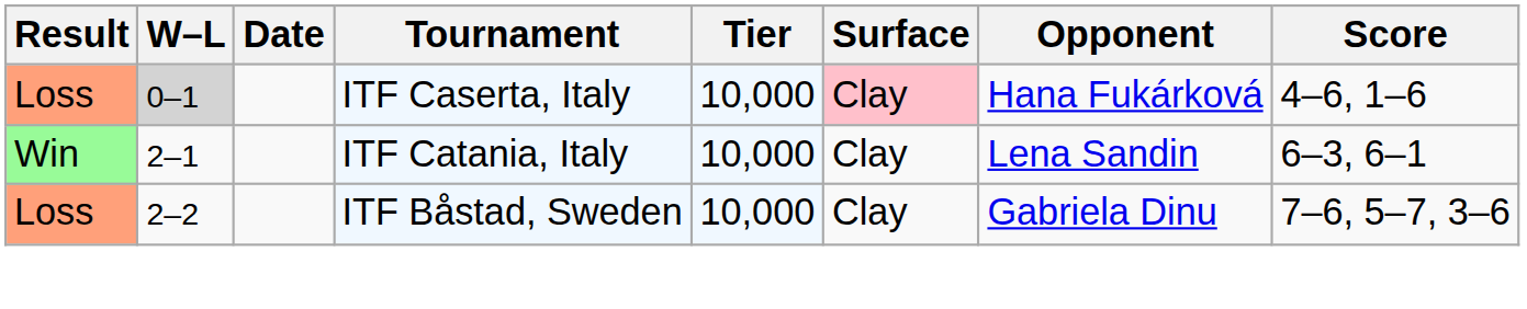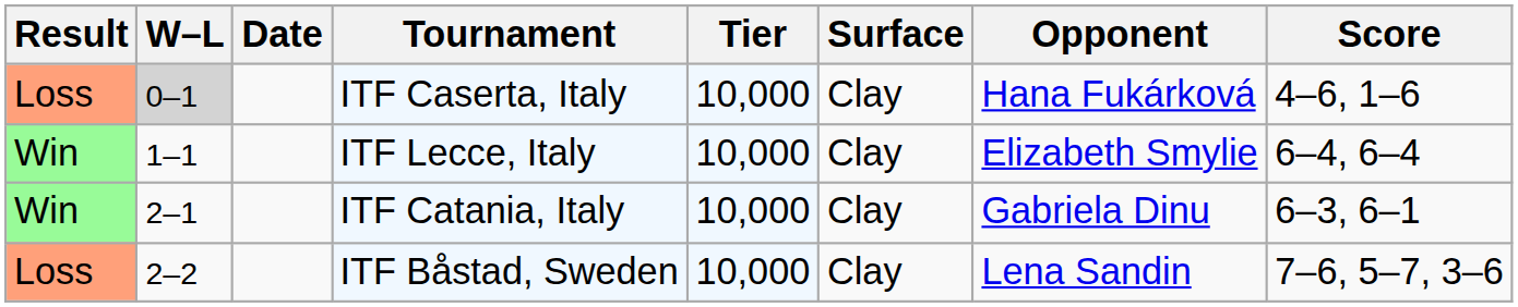 <table class="sortable wikitable">
 <tr>
 <th>Result</th>
 <th class="unsortable">W–L</th>
 <th>Date</th>
 <th>Tournament</th>
 <th>Tier</th>
 <th>Surface</th>
 <th>Opponent</th>
 <th class="unsortable">Score</th>
 </tr>
 <tr>
 <td style="background:#ffa07a;">Loss</td>
 <td style="background: lightgrey;"><small>0–1</small></td>
 <td></td>
 <td style="background:#f0f8ff;">ITF Caserta, Italy</td>
 <td style="background:#f0f8ff;">10,000</td>
-<td style="background: pink;">Clay</td>
+<td>Clay</td>
 <td> <a href='#'>Hana Fukárková</a></td>
 <td>4–6, 1–6</td>
+</tr>
+<tr>
+<td style="background:#98fb98;">Win</td>
+<td><small>1–1</small></td>
+<td></td>
+<td style="background:#f0f8ff;">ITF Lecce, Italy</td>
+<td style="background:#f0f8ff;">10,000</td>
+<td>Clay</td>
+<td> <a href='#'>Elizabeth Smylie</a></td>
+<td>6–4, 6–4</td>
 </tr>
 <tr>
 <td style="background:#98fb98;">Win</td>
 <td><small>2–1</small></td>
 <td></td>
 <td style="background:#f0f8ff;">ITF Catania, Italy</td>
 <td style="background:#f0f8ff;">10,000</td>
 <td>Clay</td>
-<td> <a href='#'>Lena Sandin</a></td>
+<td> <a href='#'>Gabriela Dinu</a></td>
 <td>6–3, 6–1</td>
 </tr>
 <tr>
 <td style="background:#ffa07a;">Loss</td>
 <td><small>2–2</small></td>
 <td></td>
 <td style="background:#f0f8ff;">ITF Båstad, Sweden</td>
 <td style="background:#f0f8ff;">10,000</td>
 <td>Clay</td>
-<td> <a href='#'>Gabriela Dinu</a></td>
+<td> <a href='#'>Lena Sandin</a></td>
 <td>7–6, 5–7, 3–6</td>
 </tr>
 </table>
